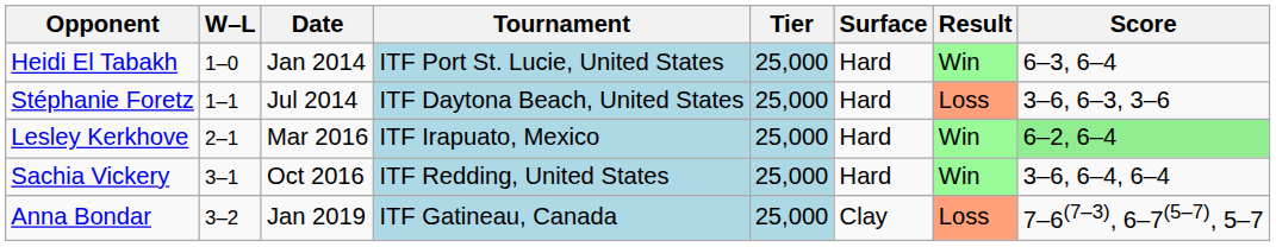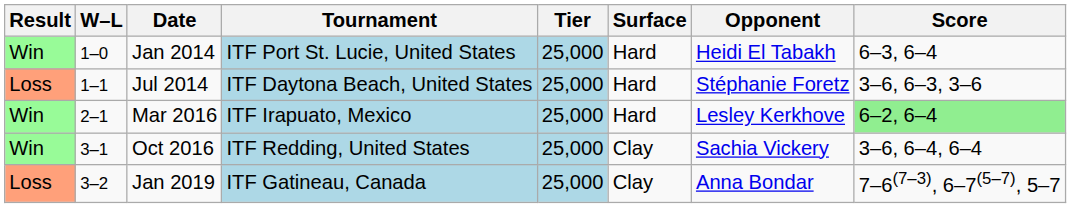 <table class="sortable wikitable">
 <tr>
-<th>Opponent</th>
+<th>Result</th>
 <th class="unsortable">W–L</th>
 <th>Date</th>
 <th>Tournament</th>
 <th>Tier</th>
 <th>Surface</th>
-<th>Result</th>
+<th>Opponent</th>
 <th class="unsortable">Score</th>
 </tr>
 <tr>
-<td> <a href='#'>Heidi El Tabakh</a></td>
+<td style="background:#98fb98;">Win</td>
 <td><small>1–0</small></td>
 <td>Jan 2014</td>
 <td style="background:lightblue;">ITF Port St. Lucie, United States</td>
 <td style="background:lightblue;">25,000</td>
 <td>Hard</td>
-<td style="background:#98fb98;">Win</td>
+<td> <a href='#'>Heidi El Tabakh</a></td>
 <td>6–3, 6–4</td>
 </tr>
 <tr>
-<td> <a href='#'>Stéphanie Foretz</a></td>
+<td style="background:#ffa07a;">Loss</td>
 <td><small>1–1</small></td>
 <td>Jul 2014</td>
 <td style="background:lightblue;">ITF Daytona Beach, United States</td>
 <td style="background:lightblue;">25,000</td>
 <td>Hard</td>
-<td style="background:#ffa07a;">Loss</td>
+<td> <a href='#'>Stéphanie Foretz</a></td>
 <td>3–6, 6–3, 3–6</td>
 </tr>
 <tr>
-<td> <a href='#'>Lesley Kerkhove</a></td>
+<td style="background:#98fb98;">Win</td>
 <td><small>2–1</small></td>
 <td>Mar 2016</td>
 <td style="background:lightblue;">ITF Irapuato, Mexico</td>
 <td style="background:lightblue;">25,000</td>
 <td>Hard</td>
-<td style="background:#98fb98;">Win</td>
+<td> <a href='#'>Lesley Kerkhove</a></td>
 <td style="background: lightgreen;">6–2, 6–4</td>
 </tr>
 <tr>
-<td> <a href='#'>Sachia Vickery</a></td>
+<td style="background:#98fb98;">Win</td>
 <td><small>3–1</small></td>
 <td>Oct 2016</td>
 <td style="background:lightblue;">ITF Redding, United States</td>
 <td style="background:lightblue;">25,000</td>
-<td>Hard</td>
-<td style="background:#98fb98;">Win</td>
+<td>Clay</td>
+<td> <a href='#'>Sachia Vickery</a></td>
 <td>3–6, 6–4, 6–4</td>
 </tr>
 <tr>
-<td> <a href='#'>Anna Bondar</a></td>
+<td style="background:#ffa07a;">Loss</td>
 <td><small>3–2</small></td>
 <td>Jan 2019</td>
 <td style="background:lightblue;">ITF Gatineau, Canada</td>
 <td style="background:lightblue;">25,000</td>
 <td>Clay</td>
-<td style="background:#ffa07a;">Loss</td>
+<td> <a href='#'>Anna Bondar</a></td>
 <td>7–6<sup>(7–3)</sup>, 6–7<sup>(5–7)</sup>, 5–7</td>
 </tr>
 </table>
